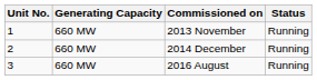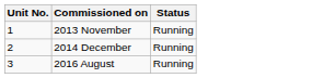 <table class="wikitable">
 <tr>
 <th>Unit No.</th>
-<th>Generating Capacity</th>
 <th>Commissioned on</th>
 <th>Status</th>
 </tr>
 <tr>
 <td>1</td>
-<td>660 MW</td>
 <td>2013 November</td>
 <td>Running </td>
 </tr>
 <tr>
 <td>2</td>
-<td>660 MW</td>
 <td>2014 December</td>
 <td>Running</td>
 </tr>
 <tr>
 <td>3</td>
-<td>660 MW</td>
 <td>2016 August</td>
 <td>Running</td>
 </tr>
 </table>
